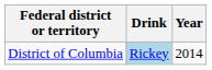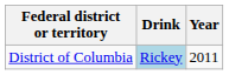 <table class="wikitable sortable">
 <tr>
 <th>Federal district<br> or territory</th>
 <th>Drink</th>
 <th>Year</th>
 </tr>
 <tr>
 <td><a href='#'>District of Columbia</a></td>
 <td style="background: lightblue;"><a href='#'>Rickey</a></td>
-<td>2014</td>
+<td>2011</td>
 </tr>
 </table>
